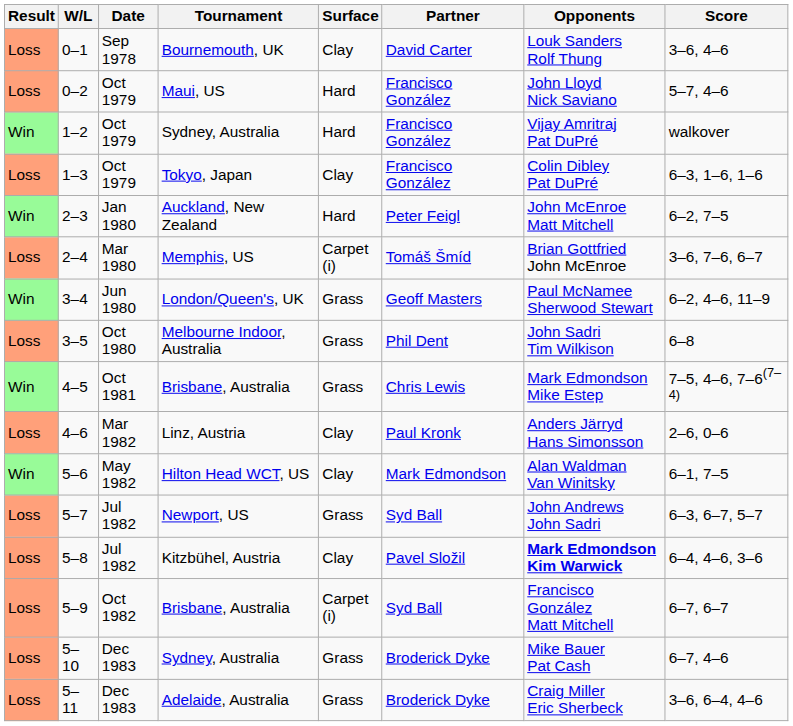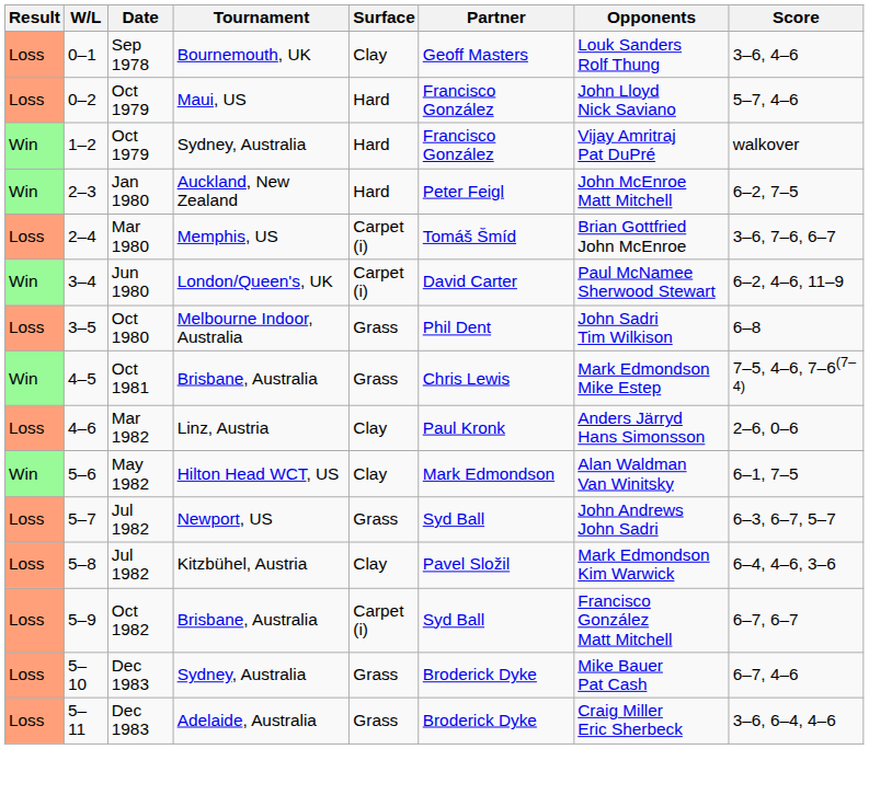 <table class="sortable wikitable">
 <tr>
 <th style="width:40px">Result</th>
 <th style="width:34px" class="unsortable">W/L</th>
 <th style="width:55px">Date</th>
 <th style="width:160px">Tournament</th>
 <th style="width:50px">Surface</th>
 <th style="width:140px">Partner</th>
 <th style="width:140px">Opponents</th>
 <th style="width:120px" class="unsortable">Score</th>
 </tr>
 <tr>
 <td style="background:#ffa07a;">Loss</td>
 <td>0–1</td>
 <td>Sep 1978</td>
 <td><a href='#'>Bournemouth</a>, UK</td>
 <td>Clay</td>
-<td> <a href='#'>David Carter</a></td>
+<td> <a href='#'>Geoff Masters</a></td>
 <td> <a href='#'>Louk Sanders</a> <br>  <a href='#'>Rolf Thung</a></td>
 <td>3–6, 4–6</td>
 </tr>
 <tr>
 <td style="background:#ffa07a;">Loss</td>
 <td>0–2</td>
 <td>Oct 1979</td>
 <td><a href='#'>Maui</a>,  US</td>
 <td>Hard</td>
 <td> <a href='#'>Francisco González</a></td>
 <td> <a href='#'>John Lloyd</a> <br>  <a href='#'>Nick Saviano</a></td>
 <td>5–7, 4–6</td>
 </tr>
 <tr>
 <td style="background:#98fb98;">Win</td>
 <td>1–2</td>
 <td>Oct 1979</td>
 <td>Sydney, Australia</td>
 <td>Hard</td>
 <td> <a href='#'>Francisco González</a></td>
 <td> <a href='#'>Vijay Amritraj</a> <br>  <a href='#'>Pat DuPré</a></td>
 <td>walkover</td>
-</tr>
-<tr>
-<td style="background:#ffa07a;">Loss</td>
-<td>1–3</td>
-<td>Oct 1979</td>
-<td><a href='#'>Tokyo</a>, Japan</td>
-<td>Clay</td>
-<td> <a href='#'>Francisco González</a></td>
-<td> <a href='#'>Colin Dibley</a> <br>  <a href='#'>Pat DuPré</a></td>
-<td>6–3, 1–6, 1–6</td>
 </tr>
 <tr>
 <td style="background:#98fb98;">Win</td>
 <td>2–3</td>
 <td>Jan 1980</td>
 <td><a href='#'>Auckland</a>, New Zealand</td>
 <td>Hard</td>
 <td> <a href='#'>Peter Feigl</a></td>
 <td> <a href='#'>John McEnroe</a> <br>  <a href='#'>Matt Mitchell</a></td>
 <td>6–2, 7–5</td>
 </tr>
 <tr>
 <td style="background:#ffa07a;">Loss</td>
 <td>2–4</td>
 <td>Mar 1980</td>
 <td><a href='#'>Memphis</a>, US</td>
 <td>Carpet (i)</td>
 <td> <a href='#'>Tomáš Šmíd</a></td>
 <td> <a href='#'>Brian Gottfried</a> <br>  John McEnroe</td>
 <td>3–6, 7–6, 6–7</td>
 </tr>
 <tr>
 <td style="background:#98fb98;">Win</td>
 <td>3–4</td>
 <td>Jun 1980</td>
 <td><a href='#'>London/Queen's</a>, UK</td>
-<td>Grass</td>
-<td> <a href='#'>Geoff Masters</a></td>
+<td>Carpet (i)</td>
+<td> <a href='#'>David Carter</a></td>
 <td> <a href='#'>Paul McNamee</a> <br>  <a href='#'>Sherwood Stewart</a></td>
 <td>6–2, 4–6, 11–9</td>
 </tr>
 <tr>
 <td style="background:#ffa07a;">Loss</td>
 <td>3–5</td>
 <td>Oct 1980</td>
 <td><a href='#'>Melbourne Indoor</a>, Australia</td>
 <td>Grass</td>
 <td> <a href='#'>Phil Dent</a></td>
 <td> <a href='#'>John Sadri</a> <br>  <a href='#'>Tim Wilkison</a></td>
 <td>6–8</td>
 </tr>
 <tr>
 <td style="background:#98fb98;">Win</td>
 <td>4–5</td>
 <td>Oct 1981</td>
 <td><a href='#'>Brisbane</a>, Australia</td>
 <td>Grass</td>
 <td> <a href='#'>Chris Lewis</a></td>
 <td> <a href='#'>Mark Edmondson</a> <br>  <a href='#'>Mike Estep</a></td>
 <td>7–5, 4–6, 7–6<sup>(7–4)</sup></td>
 </tr>
 <tr>
 <td style="background:#ffa07a;">Loss</td>
 <td>4–6</td>
 <td>Mar 1982</td>
 <td>Linz, Austria</td>
 <td>Clay</td>
 <td> <a href='#'>Paul Kronk</a></td>
 <td> <a href='#'>Anders Järryd</a> <br>  <a href='#'>Hans Simonsson</a></td>
 <td>2–6, 0–6</td>
 </tr>
 <tr>
 <td style="background:#98fb98;">Win</td>
 <td>5–6</td>
 <td>May 1982</td>
 <td><a href='#'>Hilton Head WCT</a>, US</td>
 <td>Clay</td>
 <td> <a href='#'>Mark Edmondson</a></td>
 <td> <a href='#'>Alan Waldman</a> <br>  <a href='#'>Van Winitsky</a></td>
 <td>6–1, 7–5</td>
 </tr>
 <tr>
 <td style="background:#ffa07a;">Loss</td>
 <td>5–7</td>
 <td>Jul 1982</td>
 <td><a href='#'>Newport</a>, US</td>
 <td>Grass</td>
 <td> <a href='#'>Syd Ball</a></td>
 <td> <a href='#'>John Andrews</a> <br>  <a href='#'>John Sadri</a></td>
 <td>6–3, 6–7, 5–7</td>
 </tr>
 <tr>
 <td style="background:#ffa07a;">Loss</td>
 <td>5–8</td>
 <td>Jul 1982</td>
 <td>Kitzbühel, Austria</td>
 <td>Clay</td>
 <td> <a href='#'>Pavel Složil</a></td>
-<td><strong> <a href='#'>Mark Edmondson</a> <br>  <a href='#'>Kim Warwick</a></strong></td>
+<td> <a href='#'>Mark Edmondson</a> <br>  <a href='#'>Kim Warwick</a></td>
 <td>6–4, 4–6, 3–6</td>
 </tr>
 <tr>
 <td style="background:#ffa07a;">Loss</td>
 <td>5–9</td>
 <td>Oct 1982</td>
 <td><a href='#'>Brisbane</a>, Australia</td>
 <td>Carpet (i)</td>
 <td> <a href='#'>Syd Ball</a></td>
 <td> <a href='#'>Francisco González</a> <br>  <a href='#'>Matt Mitchell</a></td>
 <td>6–7, 6–7</td>
 </tr>
 <tr>
 <td style="background:#ffa07a;">Loss</td>
 <td>5–10</td>
 <td>Dec 1983</td>
 <td><a href='#'>Sydney</a>, Australia</td>
 <td>Grass</td>
 <td> <a href='#'>Broderick Dyke</a></td>
 <td> <a href='#'>Mike Bauer</a> <br>  <a href='#'>Pat Cash</a></td>
 <td>6–7, 4–6</td>
 </tr>
 <tr>
 <td style="background:#ffa07a;">Loss</td>
 <td>5–11</td>
 <td>Dec 1983</td>
 <td><a href='#'>Adelaide</a>, Australia</td>
 <td>Grass</td>
 <td> <a href='#'>Broderick Dyke</a></td>
 <td> <a href='#'>Craig Miller</a> <br>  <a href='#'>Eric Sherbeck</a></td>
 <td>3–6, 6–4, 4–6</td>
 </tr>
 </table>
